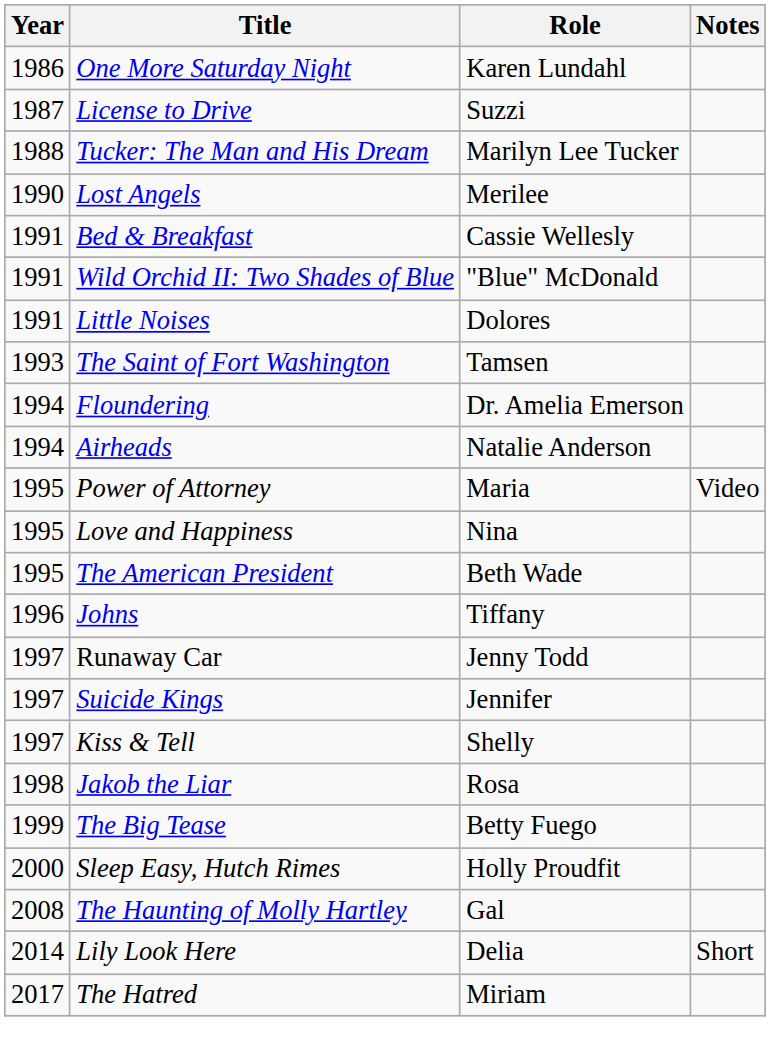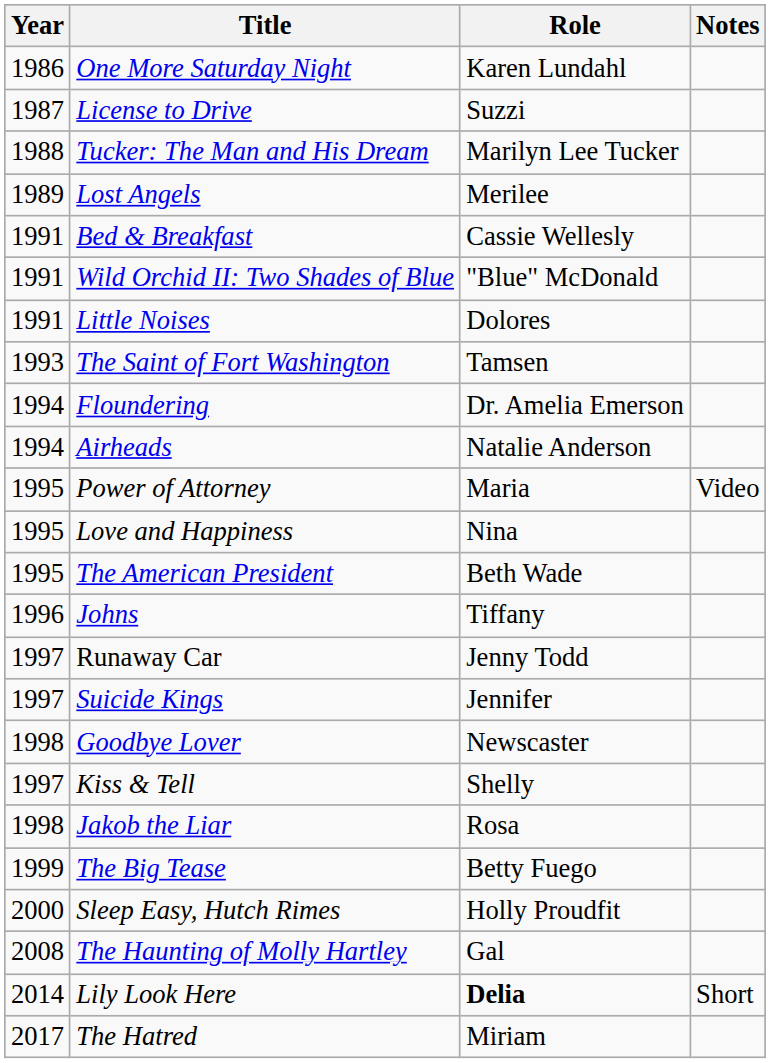 <table class="wikitable sortable">
 <tr>
 <th>Year</th>
 <th>Title</th>
 <th>Role</th>
 <th class="unsortable">Notes</th>
 </tr>
 <tr>
 <td>1986</td>
 <td><em><a href='#'>One More Saturday Night</a></em></td>
 <td>Karen Lundahl</td>
 <td></td>
 </tr>
 <tr>
 <td>1987</td>
 <td><em><a href='#'>License to Drive</a></em></td>
 <td>Suzzi</td>
 <td></td>
 </tr>
 <tr>
 <td>1988</td>
 <td><em><a href='#'>Tucker: The Man and His Dream</a></em></td>
 <td>Marilyn Lee Tucker</td>
 <td></td>
 </tr>
 <tr>
-<td>1990</td>
+<td>1989</td>
 <td><em><a href='#'>Lost Angels</a></em></td>
 <td>Merilee</td>
 <td></td>
 </tr>
 <tr>
 <td>1991</td>
 <td><em><a href='#'>Bed & Breakfast</a></em></td>
 <td>Cassie Wellesly</td>
 <td></td>
 </tr>
 <tr>
 <td>1991</td>
 <td><em><a href='#'>Wild Orchid II: Two Shades of Blue</a></em></td>
 <td>"Blue" McDonald</td>
 <td></td>
 </tr>
 <tr>
 <td>1991</td>
 <td><em><a href='#'>Little Noises</a></em></td>
 <td>Dolores</td>
 <td></td>
 </tr>
 <tr>
 <td>1993</td>
 <td><em><a href='#'>The Saint of Fort Washington</a></em></td>
 <td>Tamsen</td>
 <td></td>
 </tr>
 <tr>
 <td>1994</td>
 <td><em><a href='#'>Floundering</a></em></td>
 <td>Dr. Amelia Emerson</td>
 <td></td>
 </tr>
 <tr>
 <td>1994</td>
 <td><em><a href='#'>Airheads</a></em></td>
 <td>Natalie Anderson</td>
 <td></td>
 </tr>
 <tr>
 <td>1995</td>
 <td><em>Power of Attorney</em></td>
 <td>Maria</td>
 <td>Video</td>
 </tr>
 <tr>
 <td>1995</td>
 <td><em>Love and Happiness</em></td>
 <td>Nina</td>
 <td></td>
 </tr>
 <tr>
 <td>1995</td>
 <td><em><a href='#'>The American President</a></em></td>
 <td>Beth Wade</td>
 <td></td>
 </tr>
 <tr>
 <td>1996</td>
 <td><em><a href='#'>Johns</a></em></td>
 <td>Tiffany</td>
 <td></td>
 </tr>
 <tr>
 <td>1997</td>
 <td>Runaway Car</td>
 <td>Jenny Todd</td>
 <td></td>
 </tr>
 <tr>
 <td>1997</td>
 <td><em><a href='#'>Suicide Kings</a></em></td>
 <td>Jennifer</td>
 <td></td>
 </tr>
 <tr>
+<td>1998</td>
+<td><em><a href='#'>Goodbye Lover</a></em></td>
+<td>Newscaster</td>
+<td></td>
+</tr>
+<tr>
 <td>1997</td>
 <td><em>Kiss & Tell</em></td>
 <td>Shelly</td>
 <td></td>
 </tr>
 <tr>
 <td>1998</td>
 <td><em><a href='#'>Jakob the Liar</a></em></td>
 <td>Rosa</td>
 <td></td>
 </tr>
 <tr>
 <td>1999</td>
 <td><em><a href='#'>The Big Tease</a></em></td>
 <td>Betty Fuego</td>
 <td></td>
 </tr>
 <tr>
 <td>2000</td>
 <td><em>Sleep Easy, Hutch Rimes</em></td>
 <td>Holly Proudfit</td>
 <td></td>
 </tr>
 <tr>
 <td>2008</td>
 <td><em><a href='#'>The Haunting of Molly Hartley</a></em></td>
 <td>Gal</td>
 <td></td>
 </tr>
 <tr>
 <td>2014</td>
 <td><em>Lily Look Here</em></td>
-<td>Delia</td>
+<td><strong>Delia</strong></td>
 <td>Short</td>
 </tr>
 <tr>
 <td>2017</td>
 <td><em>The Hatred</em></td>
 <td>Miriam</td>
 <td></td>
 </tr>
 </table>
